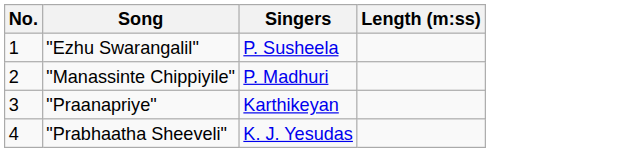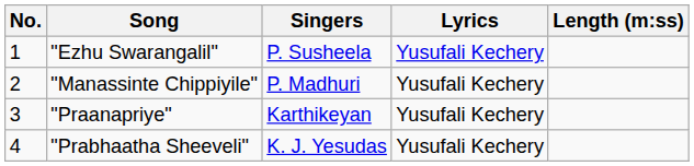 <table class="wikitable" style="font-size:95%;">
 <tr>
 <th>No.</th>
 <th>Song</th>
 <th>Singers</th>
+<th>Lyrics</th>
 <th>Length (m:ss)</th>
 </tr>
 <tr>
 <td>1</td>
 <td>"Ezhu Swarangalil"</td>
 <td><a href='#'>P. Susheela</a></td>
+<td><a href='#'>Yusufali Kechery</a></td>
 <td></td>
 </tr>
 <tr>
 <td>2</td>
 <td>"Manassinte Chippiyile"</td>
 <td><a href='#'>P. Madhuri</a></td>
+<td>Yusufali Kechery</td>
 <td></td>
 </tr>
 <tr>
 <td>3</td>
 <td>"Praanapriye"</td>
 <td><a href='#'>Karthikeyan</a></td>
+<td>Yusufali Kechery</td>
 <td></td>
 </tr>
 <tr>
 <td>4</td>
 <td>"Prabhaatha Sheeveli"</td>
 <td><a href='#'>K. J. Yesudas</a></td>
+<td>Yusufali Kechery</td>
 <td></td>
 </tr>
 </table>
